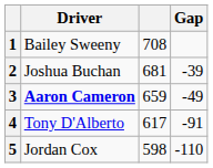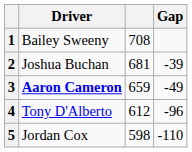 <table class="wikitable" style="font-size: 95%;">
 <tr>
 <th></th>
 <th>Driver</th>
 <th></th>
 <th>Gap</th>
 </tr>
 <tr>
 <th>1</th>
 <td> Bailey Sweeny</td>
 <td align="right">708</td>
 <td align="right"></td>
 </tr>
 <tr>
 <th>2</th>
 <td> Joshua Buchan</td>
 <td align="right">681</td>
 <td align="right">-39</td>
 </tr>
 <tr>
 <th>3</th>
 <td><strong> <a href='#'>Aaron Cameron</a></strong></td>
 <td align="right">659</td>
 <td align="right">-49</td>
 </tr>
 <tr>
 <th>4</th>
 <td> <a href='#'>Tony D'Alberto</a></td>
-<td align="right">617</td>
-<td align="right">-91</td>
+<td align="right">612</td>
+<td align="right">-96</td>
 </tr>
 <tr>
 <th>5</th>
 <td> Jordan Cox</td>
 <td align="right">598</td>
 <td align="right">-110</td>
 </tr>
 </table>
